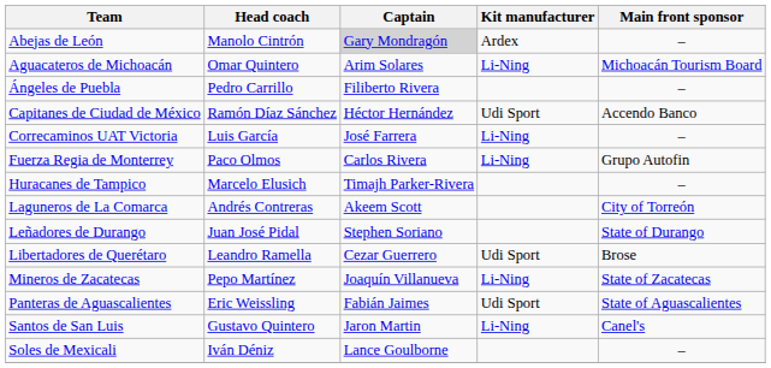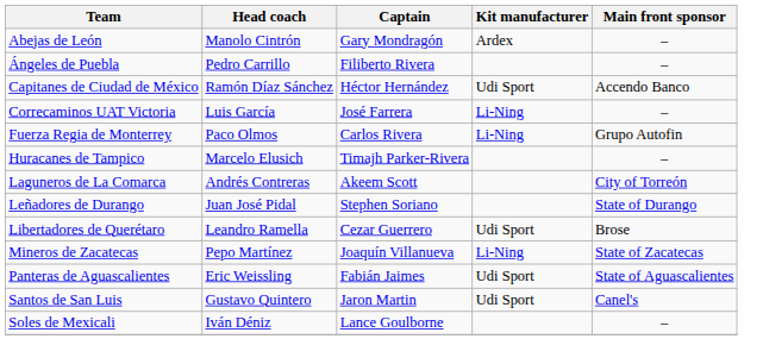 <table class="wikitable sortable">
 <tr>
 <th>Team</th>
 <th>Head coach</th>
 <th>Captain</th>
 <th>Kit manufacturer</th>
 <th>Main front sponsor</th>
 </tr>
 <tr>
 <td><a href='#'>Abejas de León</a></td>
 <td> <a href='#'>Manolo Cintrón</a></td>
-<td style="background: lightgrey;"> <a href='#'>Gary Mondragón</a></td>
+<td> <a href='#'>Gary Mondragón</a></td>
 <td>Ardex</td>
 <td align=center>–</td>
-</tr>
-<tr>
-<td><a href='#'>Aguacateros de Michoacán</a></td>
-<td> <a href='#'>Omar Quintero</a></td>
-<td> <a href='#'>Arim Solares</a></td>
-<td><a href='#'>Li-Ning</a></td>
-<td><a href='#'>Michoacán Tourism Board</a></td>
 </tr>
 <tr>
 <td><a href='#'>Ángeles de Puebla</a></td>
 <td> <a href='#'>Pedro Carrillo</a></td>
 <td> <a href='#'>Filiberto Rivera</a></td>
 <td></td>
 <td align=center>–</td>
 </tr>
 <tr>
 <td><a href='#'>Capitanes de Ciudad de México</a></td>
 <td> <a href='#'>Ramón Díaz Sánchez</a></td>
 <td> <a href='#'>Héctor Hernández</a></td>
 <td>Udi Sport</td>
 <td>Accendo Banco</td>
 </tr>
 <tr>
 <td><a href='#'>Correcaminos UAT Victoria</a></td>
 <td> <a href='#'>Luis García</a></td>
 <td> <a href='#'>José Farrera</a></td>
 <td><a href='#'>Li-Ning</a></td>
 <td align=center>–</td>
 </tr>
 <tr>
 <td><a href='#'>Fuerza Regia de Monterrey</a></td>
 <td> <a href='#'>Paco Olmos</a></td>
 <td> <a href='#'>Carlos Rivera</a></td>
 <td><a href='#'>Li-Ning</a></td>
 <td>Grupo Autofin</td>
 </tr>
 <tr>
 <td><a href='#'>Huracanes de Tampico</a></td>
 <td> <a href='#'>Marcelo Elusich</a></td>
 <td> <a href='#'>Timajh Parker-Rivera</a></td>
 <td></td>
 <td align=center>–</td>
 </tr>
 <tr>
 <td><a href='#'>Laguneros de La Comarca</a></td>
 <td> <a href='#'>Andrés Contreras</a></td>
 <td> <a href='#'>Akeem Scott</a></td>
 <td></td>
 <td><a href='#'>City of Torreón</a></td>
 </tr>
 <tr>
 <td><a href='#'>Leñadores de Durango</a></td>
 <td> <a href='#'>Juan José Pidal</a></td>
 <td> <a href='#'>Stephen Soriano</a></td>
 <td></td>
 <td><a href='#'>State of Durango</a></td>
 </tr>
 <tr>
 <td><a href='#'>Libertadores de Querétaro</a></td>
 <td> <a href='#'>Leandro Ramella</a></td>
 <td> <a href='#'>Cezar Guerrero</a></td>
 <td>Udi Sport</td>
 <td>Brose</td>
 </tr>
 <tr>
 <td><a href='#'>Mineros de Zacatecas</a></td>
 <td> <a href='#'>Pepo Martínez</a></td>
 <td> <a href='#'>Joaquín Villanueva</a></td>
 <td><a href='#'>Li-Ning</a></td>
 <td><a href='#'>State of Zacatecas</a></td>
 </tr>
 <tr>
 <td><a href='#'>Panteras de Aguascalientes</a></td>
 <td> <a href='#'>Eric Weissling</a></td>
 <td> <a href='#'>Fabián Jaimes</a></td>
 <td>Udi Sport</td>
 <td><a href='#'>State of Aguascalientes</a></td>
 </tr>
 <tr>
 <td><a href='#'>Santos de San Luis</a></td>
 <td> <a href='#'>Gustavo Quintero</a></td>
 <td> <a href='#'>Jaron Martin</a></td>
-<td><a href='#'>Li-Ning</a></td>
+<td>Udi Sport</td>
 <td><a href='#'>Canel's</a></td>
 </tr>
 <tr>
 <td><a href='#'>Soles de Mexicali</a></td>
 <td> <a href='#'>Iván Déniz</a></td>
 <td> <a href='#'>Lance Goulborne</a></td>
 <td></td>
 <td align=center>–</td>
 </tr>
 <tr>
 </tr>
 </table>
